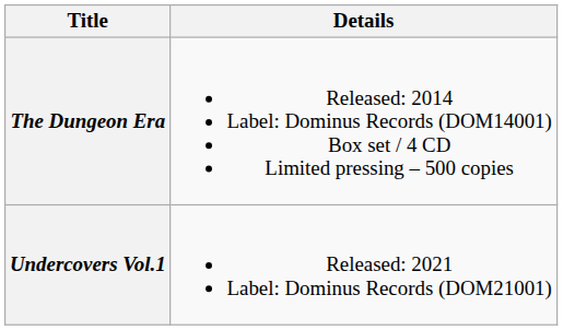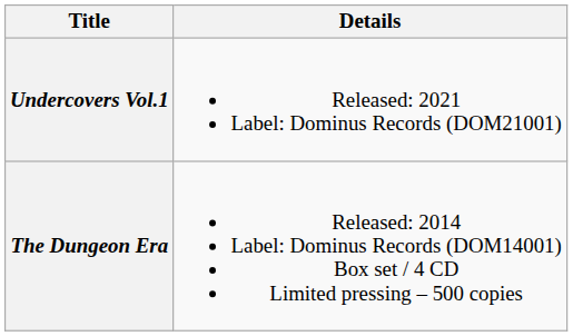 <table class="wikitable plainrowheaders" style="text-align:center;">
 <tr>
 <th>Title</th>
 <th>Details</th>
 </tr>
 <tr>
+<th scope="row"><em>Undercovers Vol.1</em></th>
+<td><br><ul><li>Released: 2021</li><li>Label: Dominus Records (DOM21001)</li></ul></td>
+</tr>
+<tr>
 <th scope="row"><em>The Dungeon Era</em></th>
 <td><br><ul><li>Released: 2014</li><li>Label: Dominus Records (DOM14001)</li><li>Box set / 4 CD</li><li>Limited pressing – 500 copies</li></ul></td>
 </tr>
-<tr>
-<th scope="row"><em>Undercovers Vol.1</em></th>
-<td><br><ul><li>Released: 2021</li><li>Label: Dominus Records (DOM21001)</li></ul></td>
-</tr>
 </table>
